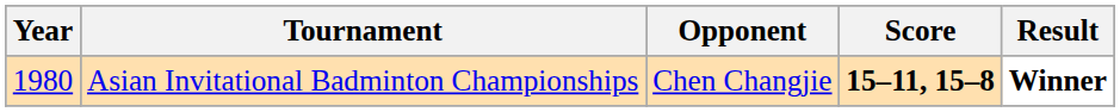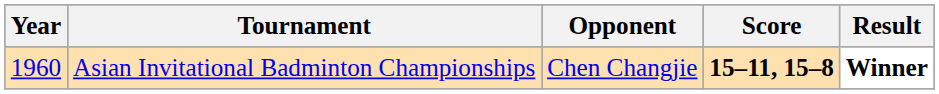 <table class="sortable wikitable" style="font-size: 90%;">
 <tr>
 <th>Year</th>
 <th>Tournament</th>
 <th>Opponent</th>
 <th>Score</th>
 <th>Result</th>
 </tr>
 <tr style="background:#FFE0AF">
-<td align="center"><a href='#'>1980</a></td>
+<td align="center"><a href='#'>1960</a></td>
 <td><a href='#'>Asian Invitational Badminton Championships</a></td>
 <td> <a href='#'>Chen Changjie</a></td>
 <td><strong>15–11, 15–8</strong></td>
 <td style="text-align:left; background:white"> <strong>Winner</strong></td>
 </tr>
 </table>
